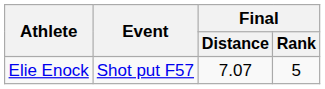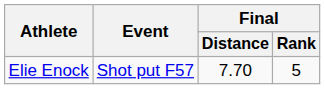 <table class="wikitable" style="font-size:90%; text-align:center">
 <tr>
 <th rowspan=2>Athlete</th>
 <th rowspan=2>Event</th>
 <th colspan=2>Final</th>
 </tr>
 <tr style="font-size:95%">
 <th>Distance</th>
 <th>Rank</th>
 </tr>
 <tr>
 <td align=left><a href='#'>Elie Enock</a></td>
 <td align=left rowspan=1><a href='#'>Shot put F57</a></td>
-<td>7.07</td>
+<td>7.70</td>
 <td>5</td>
 </tr>
 </table>
